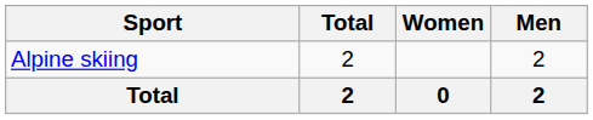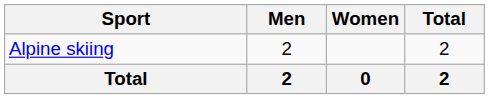 <table class="wikitable" style="text-align:center;">
 <tr>
 <th width=200>Sport</th>
+<th width=60>Men</th>
+<th width=60>Women</th>
 <th width=60>Total</th>
-<th width=60>Women</th>
-<th width=60>Men</th>
 </tr>
 <tr>
 <td align=left><a href='#'>Alpine skiing</a></td>
 <td>2</td>
 <td></td>
 <td>2</td>
 </tr>
 <tr>
 <th>Total</th>
 <th>2</th>
 <th>0</th>
 <th>2</th>
 </tr>
 </table>
